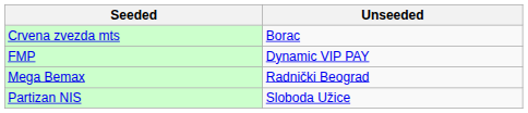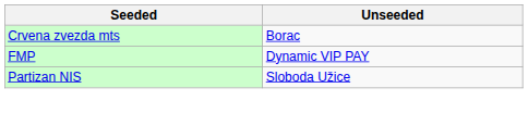 <table class="wikitable" width=40%>
 <tr>
 <th width=13%>Seeded</th>
 <th width=13%>Unseeded</th>
 </tr>
 <tr>
 <td bgcolor=#ccffcc><a href='#'>Crvena zvezda mts</a></td>
 <td><a href='#'>Borac</a></td>
 </tr>
 <tr>
 <td bgcolor=#ccffcc><a href='#'>FMP</a></td>
 <td><a href='#'>Dynamic VIP PAY</a></td>
 </tr>
 <tr>
-<td bgcolor=#ccffcc><a href='#'>Mega Bemax</a></td>
-<td><a href='#'>Radnički Beograd</a></td>
-</tr>
-<tr>
 <td bgcolor=#ccffcc><a href='#'>Partizan NIS</a></td>
 <td><a href='#'>Sloboda Užice</a></td>
 </tr>
 </table>
